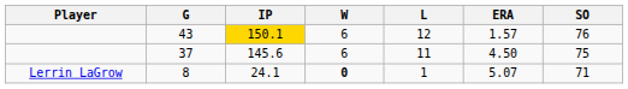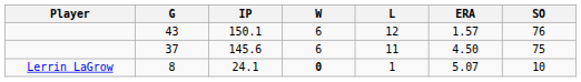 <table class="wikitable sortable">
 <tr>
 <th bgcolor="#DDDDFF" width="16%">Player</th>
 <th bgcolor="#DDDDFF" width="9%">G</th>
 <th bgcolor="#DDDDFF" width="9%">IP</th>
 <th bgcolor="#DDDDFF" width="9%">W</th>
 <th bgcolor="#DDDDFF" width="9%">L</th>
 <th bgcolor="#DDDDFF" width="9%">ERA</th>
 <th bgcolor="#DDDDFF" width="9%">SO</th>
 </tr>
 <tr align="center">
 <td></td>
 <td>43</td>
-<td style="background: gold;">150.1</td>
+<td>150.1</td>
 <td>6</td>
 <td>12</td>
 <td>1.57</td>
 <td>76</td>
 </tr>
 <tr align="center">
 <td></td>
 <td>37</td>
 <td>145.6</td>
 <td>6</td>
 <td>11</td>
 <td>4.50</td>
 <td>75</td>
 </tr>
 <tr align="center">
 <td><a href='#'>Lerrin LaGrow</a></td>
 <td>8</td>
 <td>24.1</td>
 <td><strong>0</strong></td>
 <td>1</td>
 <td>5.07</td>
-<td>71</td>
+<td>10</td>
 </tr>
 </table>
